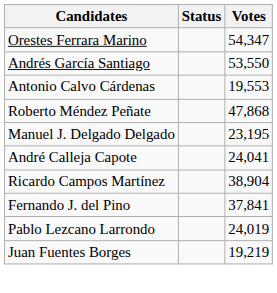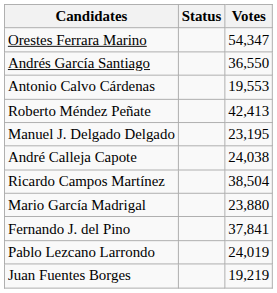 <table class="wikitable sortable">
 <tr>
 <th>Candidates</th>
 <th>Status</th>
 <th>Votes</th>
 </tr>
 <tr>
 <td><u>Orestes Ferrara Marino</u></td>
 <td></td>
 <td>54,347</td>
 </tr>
 <tr>
 <td><u>Andrés García Santiago</u></td>
 <td></td>
-<td>53,550</td>
+<td>36,550</td>
 </tr>
 <tr>
 <td>Antonio Calvo Cárdenas</td>
 <td></td>
 <td>19,553</td>
 </tr>
 <tr>
 <td>Roberto Méndez Peñate</td>
 <td></td>
-<td>47,868</td>
+<td>42,413</td>
 </tr>
 <tr>
 <td>Manuel J. Delgado Delgado</td>
 <td></td>
 <td>23,195</td>
 </tr>
 <tr>
 <td>André Calleja Capote</td>
 <td></td>
-<td>24,041</td>
+<td>24,038</td>
 </tr>
 <tr>
 <td>Ricardo Campos Martínez</td>
 <td></td>
-<td>38,904</td>
+<td>38,504</td>
+</tr>
+<tr>
+<td>Mario García Madrigal</td>
+<td></td>
+<td>23,880</td>
 </tr>
 <tr>
 <td>Fernando J. del Pino</td>
 <td></td>
 <td>37,841</td>
 </tr>
 <tr>
 <td>Pablo Lezcano Larrondo</td>
 <td></td>
 <td>24,019</td>
 </tr>
 <tr>
 <td>Juan Fuentes Borges</td>
 <td></td>
 <td>19,219</td>
 </tr>
 </table>
